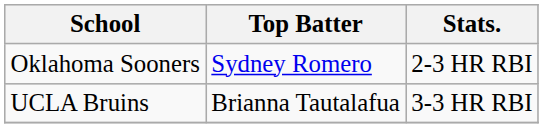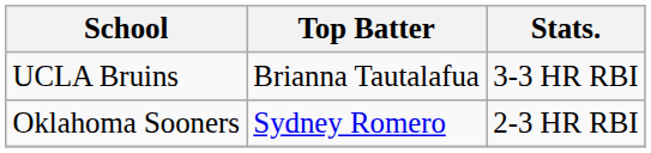 <table class="wikitable">
 <tr>
 <th>School</th>
 <th>Top Batter</th>
 <th>Stats.</th>
 </tr>
 <tr>
+<td>UCLA Bruins</td>
+<td>Brianna Tautalafua</td>
+<td>3-3 HR RBI</td>
+</tr>
+<tr>
 <td>Oklahoma Sooners</td>
 <td><a href='#'>Sydney Romero</a></td>
 <td>2-3 HR RBI</td>
 </tr>
 <tr>
-<td>UCLA Bruins</td>
-<td>Brianna Tautalafua</td>
-<td>3-3 HR RBI</td>
-</tr>
-<tr>
 </tr>
 </table>
